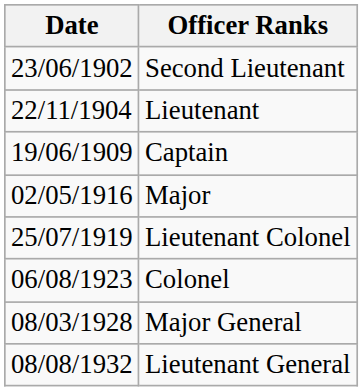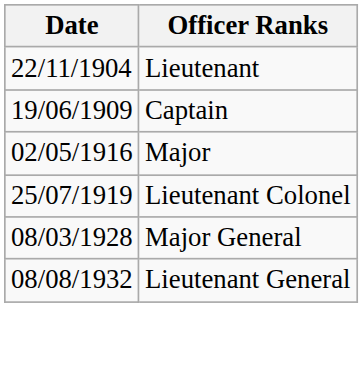 <table class="wikitable ">
 <tr>
 <th>Date</th>
 <th>Officer Ranks</th>
-</tr>
-<tr>
-<td>23/06/1902</td>
-<td>Second Lieutenant</td>
 </tr>
 <tr>
 <td>22/11/1904</td>
 <td>Lieutenant</td>
 </tr>
 <tr>
 <td>19/06/1909</td>
 <td>Captain</td>
 </tr>
 <tr>
 <td>02/05/1916</td>
 <td>Major</td>
 </tr>
 <tr>
 <td>25/07/1919</td>
 <td>Lieutenant Colonel</td>
 </tr>
 <tr>
-<td>06/08/1923</td>
-<td>Colonel</td>
-</tr>
-<tr>
 <td>08/03/1928</td>
 <td>Major General</td>
 </tr>
 <tr>
 <td>08/08/1932</td>
 <td>Lieutenant General</td>
 </tr>
 </table>
